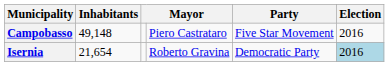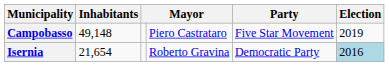 <table class="wikitable" border="1">
 <tr>
 <th scope="col">Municipality</th>
 <th colspan=1>Inhabitants</th>
 <th colspan=2>Mayor</th>
 <th colspan=1>Party</th>
 <th colspan=1>Election</th>
 </tr>
 <tr>
 <th scope="row" style="text-align: left;"><a href='#'>Campobasso</a></th>
 <td>49,148</td>
 <td></td>
 <td><a href='#'>Piero Castrataro</a></td>
 <td><a href='#'>Five Star Movement</a></td>
-<td>2016</td>
+<td>2019</td>
 </tr>
 <tr>
 <th scope="row" style="text-align: left;"><a href='#'>Isernia</a></th>
 <td>21,654</td>
 <td></td>
 <td><a href='#'>Roberto Gravina</a></td>
 <td><a href='#'>Democratic Party</a></td>
 <td style="background: lightblue;">2016</td>
 </tr>
 </table>
